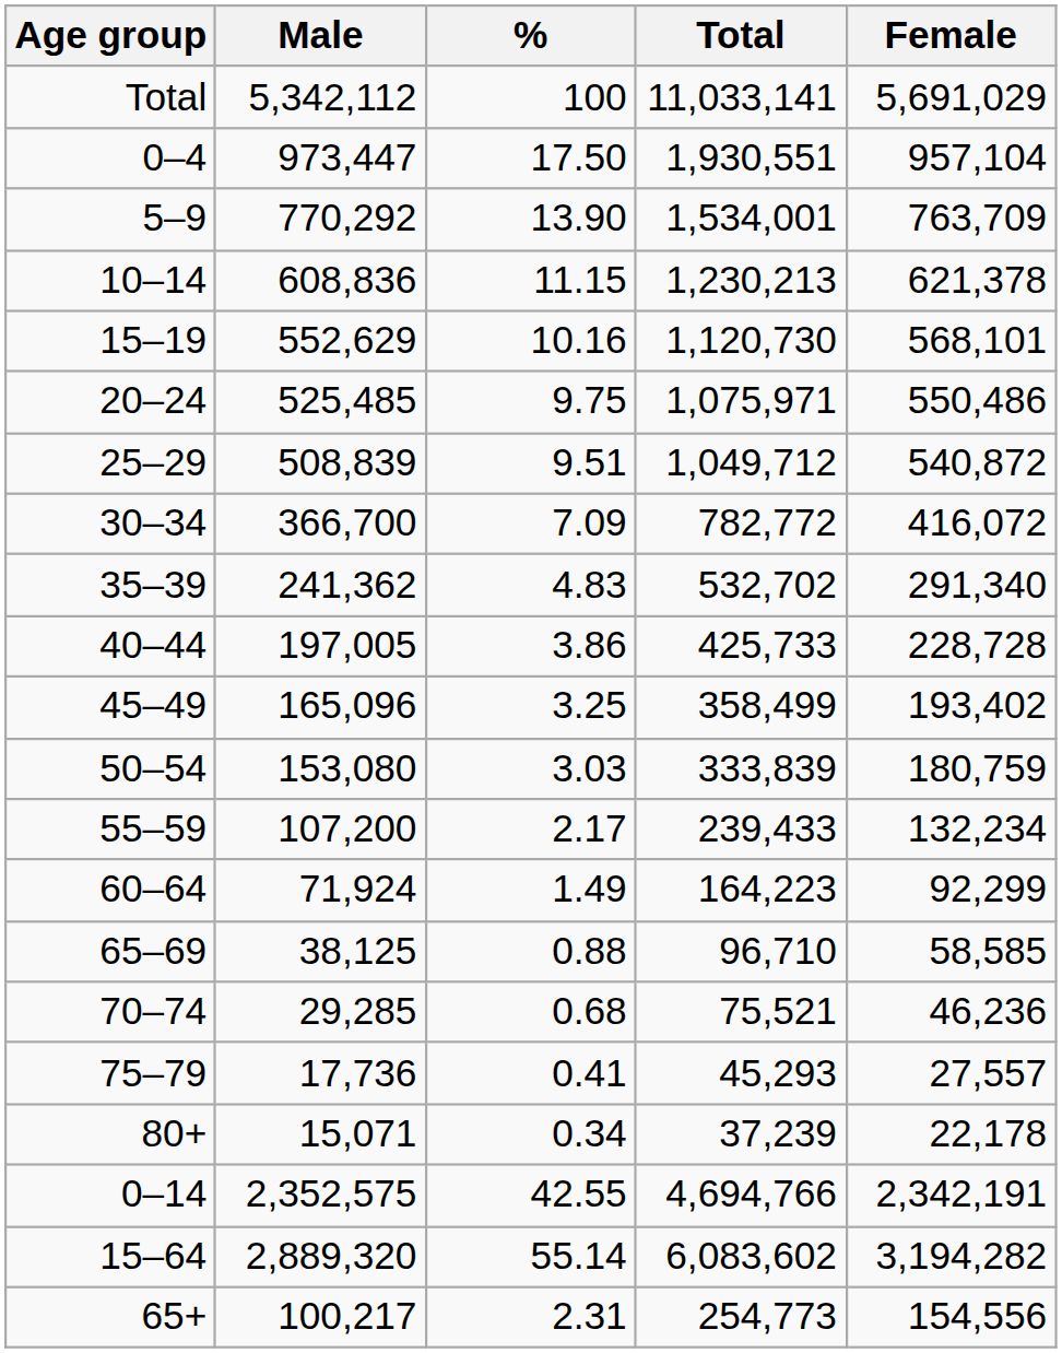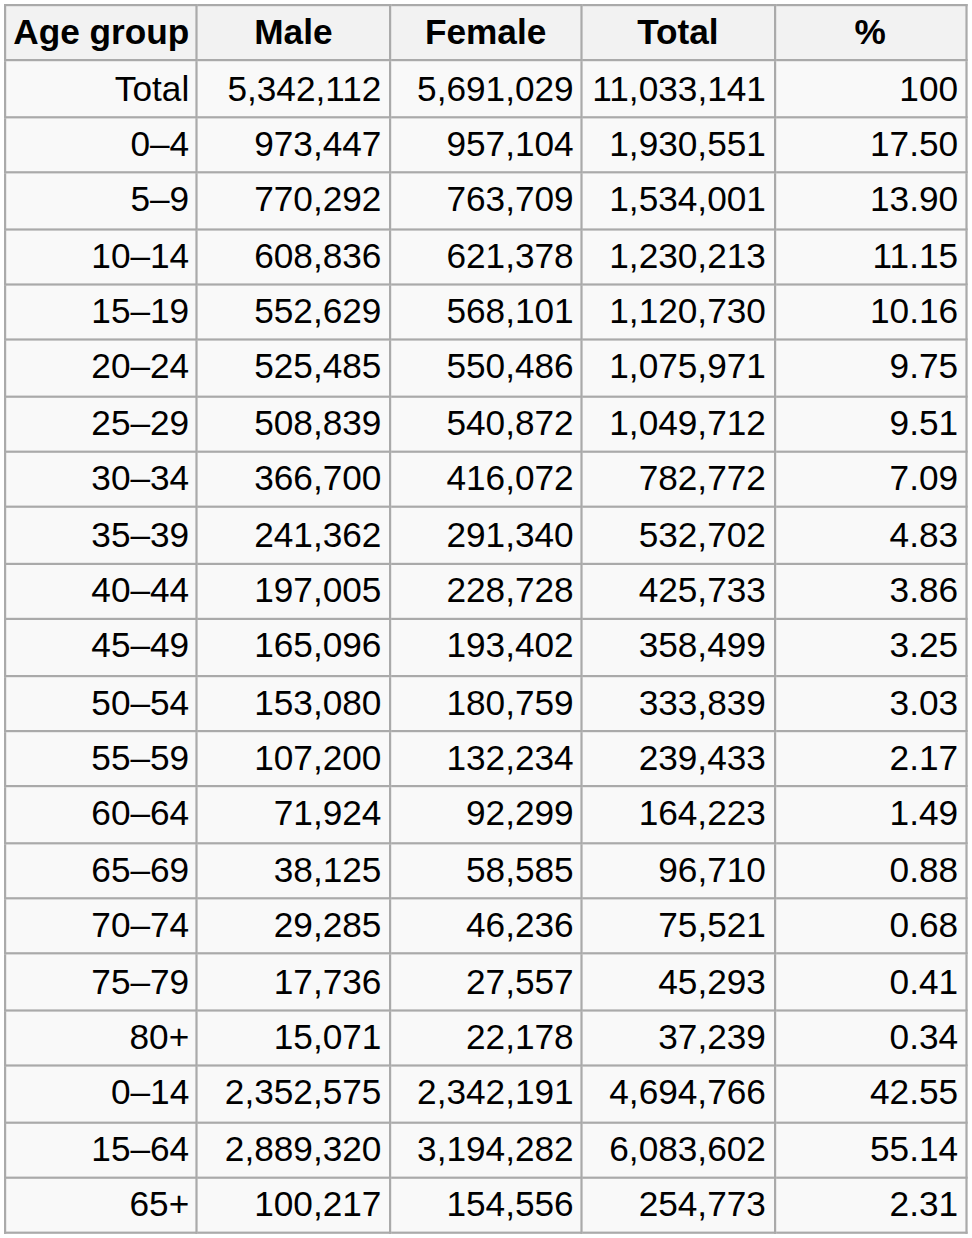 <table class="wikitable">
 <tr>
 <th style="width:80px;">Age group</th>
 <th style="width:80px;">Male</th>
+<th style="width:80px;">Female</th>
+<th style="width:80px;">Total</th>
 <th style="width:80px;">%</th>
-<th style="width:80px;">Total</th>
-<th style="width:80px;">Female</th>
 </tr>
 <tr style="text-align:right;">
 <td>Total</td>
 <td>5,342,112</td>
+<td>5,691,029</td>
+<td>11,033,141</td>
 <td>100</td>
-<td>11,033,141</td>
-<td>5,691,029</td>
 </tr>
 <tr style="text-align:right;">
 <td>0–4</td>
 <td>973,447</td>
+<td>957,104</td>
+<td>1,930,551</td>
 <td>17.50</td>
-<td>1,930,551</td>
-<td>957,104</td>
 </tr>
 <tr style="text-align:right;">
 <td>5–9</td>
 <td>770,292</td>
+<td>763,709</td>
+<td>1,534,001</td>
 <td>13.90</td>
-<td>1,534,001</td>
-<td>763,709</td>
 </tr>
 <tr style="text-align:right;">
 <td>10–14</td>
 <td>608,836</td>
+<td>621,378</td>
+<td>1,230,213</td>
 <td>11.15</td>
-<td>1,230,213</td>
-<td>621,378</td>
 </tr>
 <tr style="text-align:right;">
 <td>15–19</td>
 <td>552,629</td>
+<td>568,101</td>
+<td>1,120,730</td>
 <td>10.16</td>
-<td>1,120,730</td>
-<td>568,101</td>
 </tr>
 <tr style="text-align:right;">
 <td>20–24</td>
 <td>525,485</td>
+<td>550,486</td>
+<td>1,075,971</td>
 <td>9.75</td>
-<td>1,075,971</td>
-<td>550,486</td>
 </tr>
 <tr style="text-align:right;">
 <td>25–29</td>
 <td>508,839</td>
+<td>540,872</td>
+<td>1,049,712</td>
 <td>9.51</td>
-<td>1,049,712</td>
-<td>540,872</td>
 </tr>
 <tr style="text-align:right;">
 <td>30–34</td>
 <td>366,700</td>
+<td>416,072</td>
+<td>782,772</td>
 <td>7.09</td>
-<td>782,772</td>
-<td>416,072</td>
 </tr>
 <tr style="text-align:right;">
 <td>35–39</td>
 <td>241,362</td>
+<td>291,340</td>
+<td>532,702</td>
 <td>4.83</td>
-<td>532,702</td>
-<td>291,340</td>
 </tr>
 <tr style="text-align:right;">
 <td>40–44</td>
 <td>197,005</td>
+<td>228,728</td>
+<td>425,733</td>
 <td>3.86</td>
-<td>425,733</td>
-<td>228,728</td>
 </tr>
 <tr style="text-align:right;">
 <td>45–49</td>
 <td>165,096</td>
+<td>193,402</td>
+<td>358,499</td>
 <td>3.25</td>
-<td>358,499</td>
-<td>193,402</td>
 </tr>
 <tr style="text-align:right;">
 <td>50–54</td>
 <td>153,080</td>
+<td>180,759</td>
+<td>333,839</td>
 <td>3.03</td>
-<td>333,839</td>
-<td>180,759</td>
 </tr>
 <tr style="text-align:right;">
 <td>55–59</td>
 <td>107,200</td>
+<td>132,234</td>
+<td>239,433</td>
 <td>2.17</td>
-<td>239,433</td>
-<td>132,234</td>
 </tr>
 <tr style="text-align:right;">
 <td>60–64</td>
 <td>71,924</td>
+<td>92,299</td>
+<td>164,223</td>
 <td>1.49</td>
-<td>164,223</td>
-<td>92,299</td>
 </tr>
 <tr style="text-align:right;">
 <td>65–69</td>
 <td>38,125</td>
+<td>58,585</td>
+<td>96,710</td>
 <td>0.88</td>
-<td>96,710</td>
-<td>58,585</td>
 </tr>
 <tr style="text-align:right;">
 <td>70–74</td>
 <td>29,285</td>
+<td>46,236</td>
+<td>75,521</td>
 <td>0.68</td>
-<td>75,521</td>
-<td>46,236</td>
 </tr>
 <tr style="text-align:right;">
 <td>75–79</td>
 <td>17,736</td>
+<td>27,557</td>
+<td>45,293</td>
 <td>0.41</td>
-<td>45,293</td>
-<td>27,557</td>
 </tr>
 <tr style="text-align:right;">
 <td>80+</td>
 <td>15,071</td>
+<td>22,178</td>
+<td>37,239</td>
 <td>0.34</td>
-<td>37,239</td>
-<td>22,178</td>
 </tr>
 <tr style="text-align:right;">
 <td>0–14</td>
 <td>2,352,575</td>
+<td>2,342,191</td>
+<td>4,694,766</td>
 <td>42.55</td>
-<td>4,694,766</td>
-<td>2,342,191</td>
 </tr>
 <tr style="text-align:right;">
 <td>15–64</td>
 <td>2,889,320</td>
+<td>3,194,282</td>
+<td>6,083,602</td>
 <td>55.14</td>
-<td>6,083,602</td>
-<td>3,194,282</td>
 </tr>
 <tr style="text-align:right;">
 <td>65+</td>
 <td>100,217</td>
+<td>154,556</td>
+<td>254,773</td>
 <td>2.31</td>
-<td>254,773</td>
-<td>154,556</td>
 </tr>
 </table>
